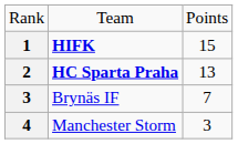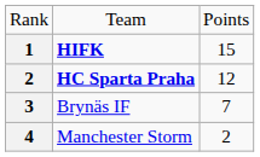 <table class="wikitable" style="text-align: center;">
 <tr>
 <td>Rank</td>
 <td>Team</td>
 <td>Points</td>
 </tr>
 <tr>
 <th>1</th>
 <td style="text-align: left;"> <strong><a href='#'>HIFK</a></strong></td>
 <td>15</td>
 </tr>
 <tr>
 <th>2</th>
 <td style="text-align: left;"> <strong><a href='#'>HC Sparta Praha</a></strong></td>
-<td>13</td>
+<td>12</td>
 </tr>
 <tr>
 <th>3</th>
 <td style="text-align: left;"> <a href='#'>Brynäs IF</a></td>
 <td>7</td>
 </tr>
 <tr>
 <th>4</th>
 <td style="text-align: left;"> <a href='#'>Manchester Storm</a></td>
-<td>3</td>
+<td>2</td>
 </tr>
 </table>
